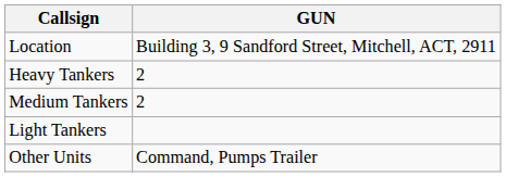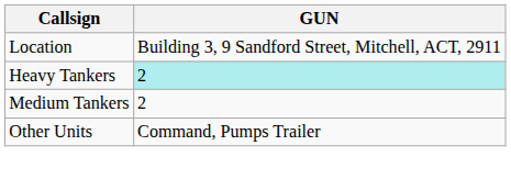 <table class="wikitable mw-collapsible">
 <tr>
 <th>Callsign</th>
 <th>GUN</th>
 </tr>
 <tr>
 <td>Location</td>
 <td>Building 3, 9 Sandford Street, Mitchell, ACT, 2911</td>
 </tr>
 <tr>
 <td>Heavy Tankers</td>
-<td>2</td>
+<td style="background: paleturquoise;">2</td>
 </tr>
 <tr>
 <td>Medium Tankers</td>
 <td>2</td>
 </tr>
 <tr>
-<td>Light Tankers</td>
-<td></td>
-</tr>
-<tr>
 <td>Other Units</td>
 <td>Command, Pumps Trailer</td>
 </tr>
 </table>
